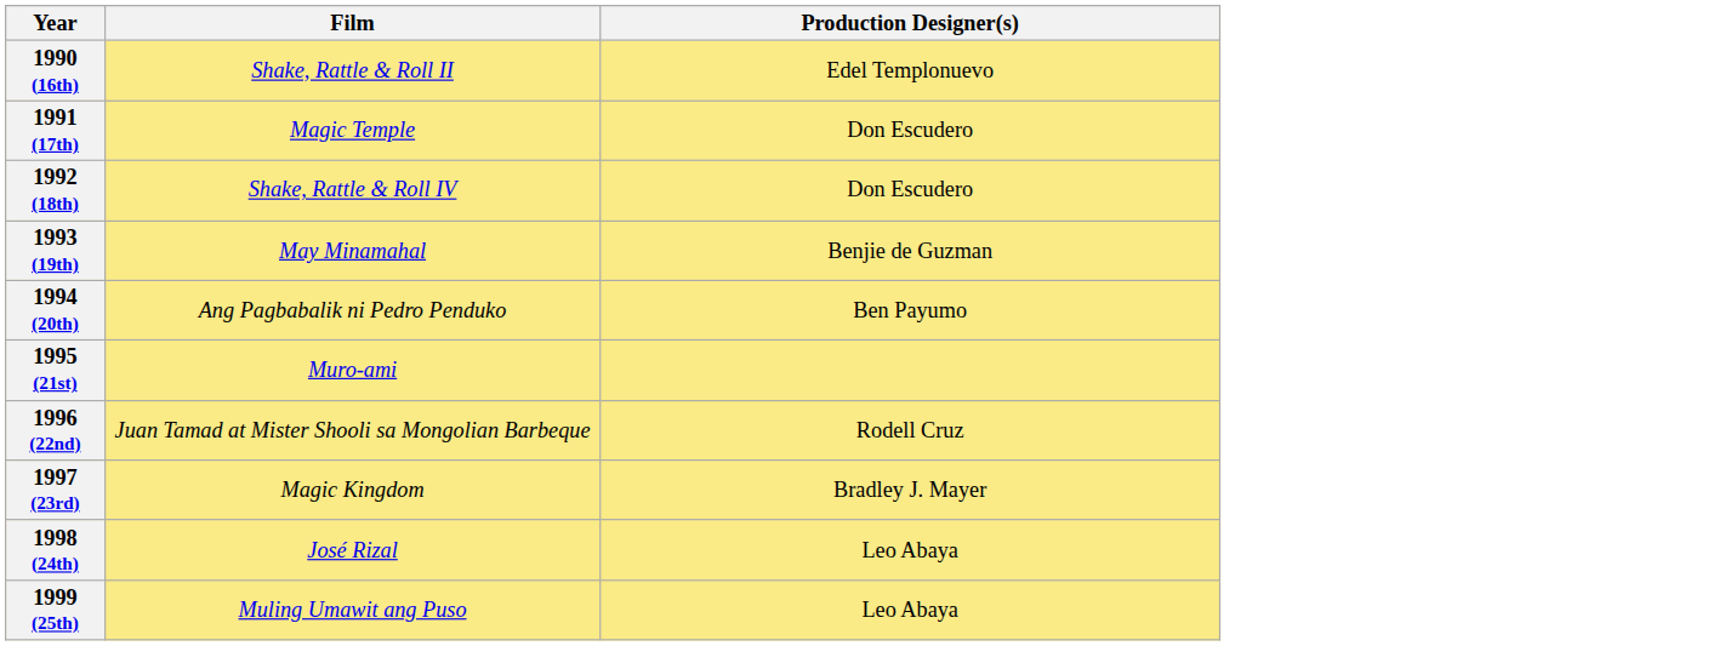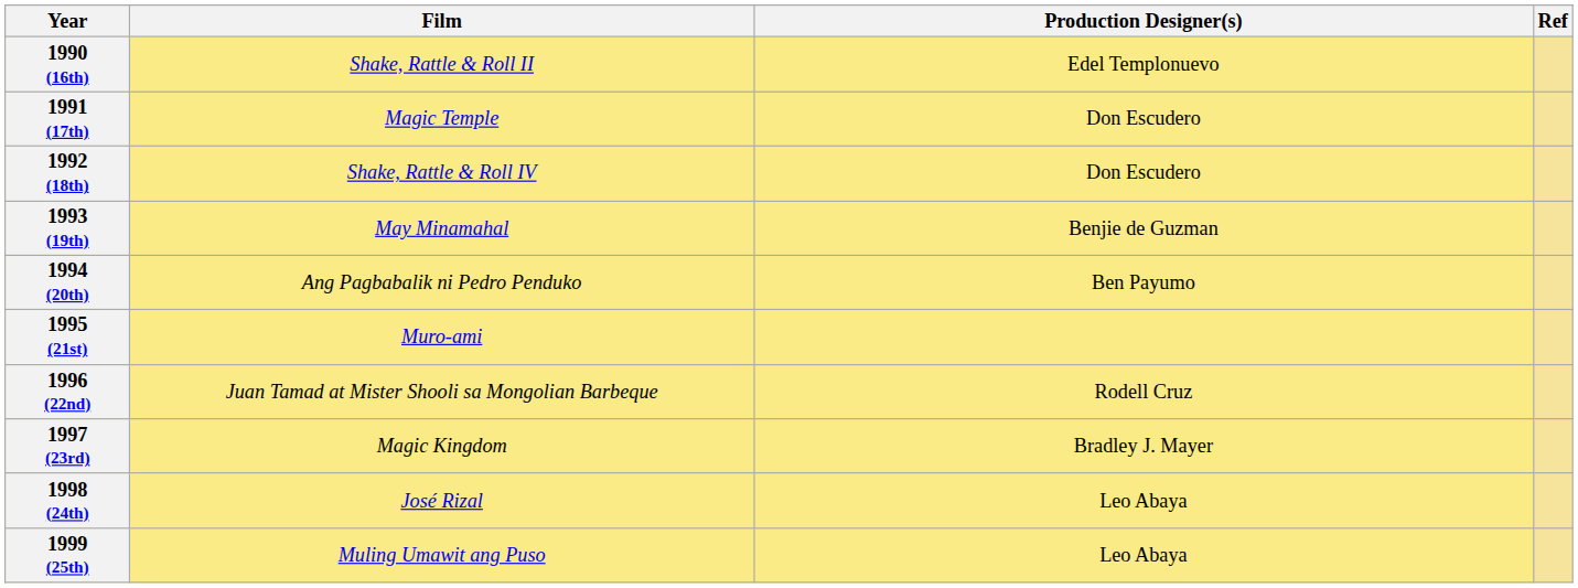 <table class="wikitable" rowspan=2 style="text-align: center; background: #f6e39c">
 <tr style="background:#bebebe;">
 <th scope="col" style="width:8%;">Year</th>
 <th scope="col" style="width:40%;">Film</th>
 <th scope="col" style="width:50%;">Production Designer(s)</th>
+<th scope="col" style="width:2%;">Ref</th>
 </tr>
 <tr>
 <th scope="row" style="text-align:center">1990 <br><small><a href='#'>(16th)</a> </small></th>
 <td style="background:#FAEB86"><em><a href='#'>Shake, Rattle & Roll II</a></em></td>
 <td style="background:#FAEB86">Edel Templonuevo</td>
+<td></td>
 </tr>
 <tr>
 <th scope="row" style="text-align:center">1991 <br><small><a href='#'>(17th)</a> </small></th>
 <td style="background:#FAEB86"><em><a href='#'>Magic Temple</a></em></td>
 <td style="background:#FAEB86">Don Escudero</td>
+<td></td>
 </tr>
 <tr>
 <th scope="row" style="text-align:center">1992 <br><small><a href='#'>(18th)</a> </small></th>
 <td style="background:#FAEB86"><em><a href='#'>Shake, Rattle & Roll IV</a></em></td>
 <td style="background:#FAEB86">Don Escudero</td>
+<td></td>
 </tr>
 <tr>
 <th scope="row" style="text-align:center">1993 <br><small><a href='#'>(19th)</a> </small></th>
 <td style="background:#FAEB86"><em><a href='#'>May Minamahal</a></em></td>
 <td style="background:#FAEB86">Benjie de Guzman</td>
+<td></td>
 </tr>
 <tr>
 <th scope="row" style="text-align:center">1994 <br><small><a href='#'>(20th)</a> </small></th>
 <td style="background:#FAEB86"><em>Ang Pagbabalik ni Pedro Penduko</em></td>
 <td style="background:#FAEB86">Ben Payumo</td>
+<td></td>
 </tr>
 <tr>
 <th scope="row" style="text-align:center">1995 <br><small><a href='#'>(21st)</a> </small></th>
 <td style="background:#FAEB86"><em><a href='#'>Muro-ami</a></em></td>
 <td style="background:#FAEB86"></td>
+<td></td>
 </tr>
 <tr>
 <th scope="row" style="text-align:center">1996 <br><small><a href='#'>(22nd)</a> </small></th>
 <td style="background:#FAEB86"><em>Juan Tamad at Mister Shooli sa Mongolian Barbeque</em></td>
 <td style="background:#FAEB86">Rodell Cruz</td>
+<td></td>
 </tr>
 <tr>
 <th scope="row" style="text-align:center">1997 <br><small><a href='#'>(23rd)</a> </small></th>
 <td style="background:#FAEB86"><em>Magic Kingdom</em></td>
 <td style="background:#FAEB86">Bradley J. Mayer</td>
+<td></td>
 </tr>
 <tr>
 <th scope="row" style="text-align:center">1998 <br><small><a href='#'>(24th)</a> </small></th>
 <td style="background:#FAEB86"><em><a href='#'>José Rizal</a></em></td>
 <td style="background:#FAEB86">Leo Abaya</td>
+<td></td>
 </tr>
 <tr>
 <th scope="row" style="text-align:center">1999 <br><small><a href='#'>(25th)</a> </small></th>
 <td style="background:#FAEB86"><em><a href='#'>Muling Umawit ang Puso</a></em></td>
 <td style="background:#FAEB86">Leo Abaya</td>
+<td></td>
 </tr>
 </table>
